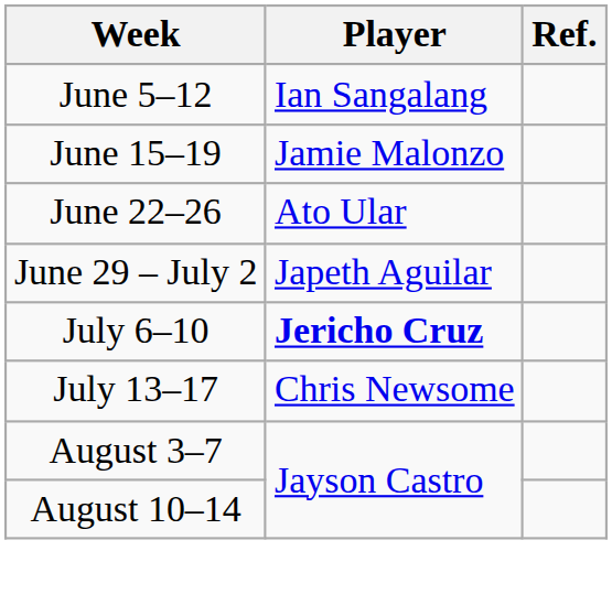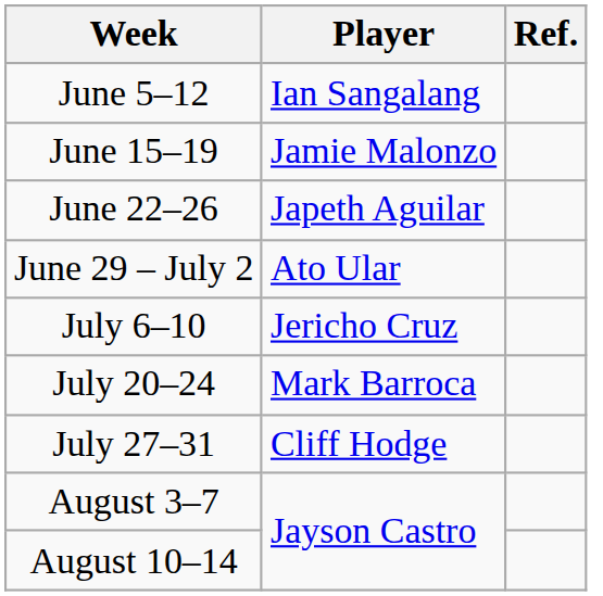 <table class="wikitable">
 <tr>
 <th>Week</th>
 <th>Player</th>
 <th>Ref.</th>
 </tr>
 <tr>
 <td align=center>June 5–12</td>
 <td><a href='#'>Ian Sangalang</a> </td>
 <td align=center></td>
 </tr>
 <tr>
 <td align=center>June 15–19</td>
 <td><a href='#'>Jamie Malonzo</a> </td>
 <td align=center></td>
 </tr>
 <tr>
 <td align=center>June 22–26</td>
+<td><a href='#'>Japeth Aguilar</a> </td>
+<td align=center></td>
+</tr>
+<tr>
+<td align=center>June 29 – July 2</td>
 <td><a href='#'>Ato Ular</a> </td>
 <td align=center></td>
 </tr>
 <tr>
-<td align=center>June 29 – July 2</td>
-<td><a href='#'>Japeth Aguilar</a> </td>
+<td align=center>July 6–10</td>
+<td><a href='#'>Jericho Cruz</a> </td>
 <td align=center></td>
 </tr>
 <tr>
-<td align=center>July 6–10</td>
-<td><strong><a href='#'>Jericho Cruz</a> </strong></td>
+<td align=center>July 20–24</td>
+<td><a href='#'>Mark Barroca</a> </td>
 <td align=center></td>
 </tr>
 <tr>
-<td align=center>July 13–17</td>
-<td><a href='#'>Chris Newsome</a> </td>
+<td align=center>July 27–31</td>
+<td><a href='#'>Cliff Hodge</a> </td>
 <td align=center></td>
 </tr>
 <tr>
 <td align=center>August 3–7</td>
 <td rowspan=2><a href='#'>Jayson Castro</a> </td>
 <td align=center></td>
 </tr>
 <tr>
 <td align=center>August 10–14</td>
 <td align=center></td>
 </tr>
 </table>
